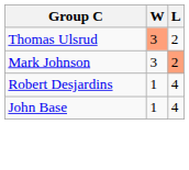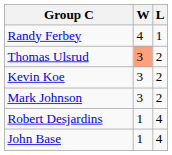 <table class="wikitable">
 <tr>
 <th width=150>Group C</th>
 <th>W</th>
 <th>L</th>
 </tr>
 <tr>
+<td> <a href='#'>Randy Ferbey</a></td>
+<td>4</td>
+<td>1</td>
+</tr>
+<tr>
 <td> <a href='#'>Thomas Ulsrud</a></td>
 <td style="background: lightsalmon;">3</td>
 <td>2</td>
 </tr>
 <tr>
+<td> <a href='#'>Kevin Koe</a></td>
+<td>3</td>
+<td>2</td>
+</tr>
+<tr>
 <td> <a href='#'>Mark Johnson</a></td>
 <td>3</td>
-<td style="background: lightsalmon;">2</td>
+<td>2</td>
 </tr>
 <tr>
 <td> <a href='#'>Robert Desjardins</a></td>
 <td>1</td>
 <td>4</td>
 </tr>
 <tr>
 <td> <a href='#'>John Base</a></td>
 <td>1</td>
 <td>4</td>
 </tr>
 </table>
